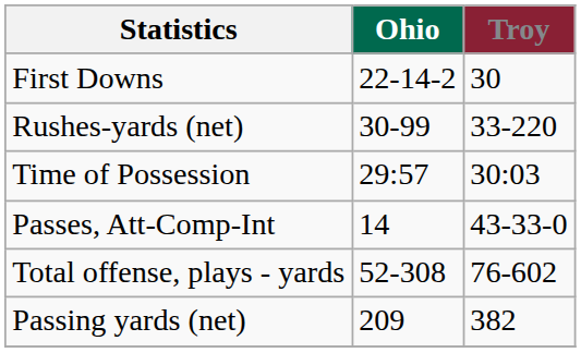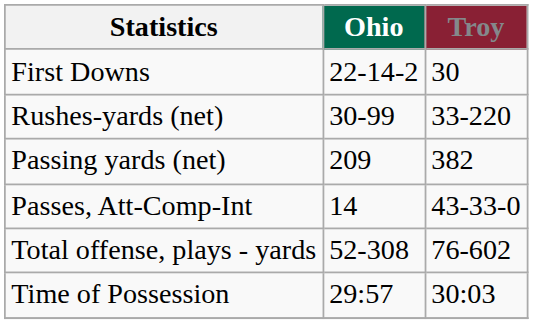 <table class="wikitable">
 <tr>
 <th>Statistics</th>
 <th style="background:#00694e; color:white">Ohio</th>
 <th style="background:#892034; color:#84888b">Troy</th>
 </tr>
 <tr>
 <td>First Downs</td>
 <td>22-14-2</td>
 <td>30</td>
 </tr>
 <tr>
 <td>Rushes-yards (net)</td>
 <td>30-99</td>
 <td>33-220</td>
 </tr>
 <tr>
-<td>Time of Possession</td>
-<td>29:57</td>
-<td>30:03</td>
+<td>Passing yards (net)</td>
+<td>209</td>
+<td>382</td>
 </tr>
 <tr>
 <td>Passes, Att-Comp-Int</td>
 <td>14</td>
 <td>43-33-0</td>
 </tr>
 <tr>
 <td>Total offense, plays - yards</td>
 <td>52-308</td>
 <td>76-602</td>
 </tr>
 <tr>
-<td>Passing yards (net)</td>
-<td>209</td>
-<td>382</td>
+<td>Time of Possession</td>
+<td>29:57</td>
+<td>30:03</td>
 </tr>
 <tr>
 </tr>
 </table>
